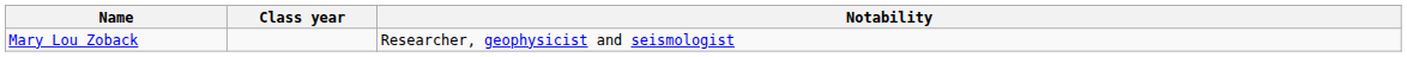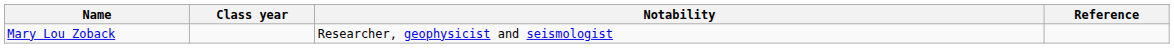 <table class="wikitable sortable" style="width: 80%;">
 <tr valign="top">
 <th style="width: 15em;">Name</th>
 <th style="width: 10em;">Class year</th>
 <th>Notability</th>
+<th class="unsortable"  style="width: 10em;">Reference</th>
 </tr>
 <tr>
 <td><a href='#'>Mary Lou Zoback</a></td>
 <td></td>
 <td>Researcher, <a href='#'>geophysicist</a> and <a href='#'>seismologist</a></td>
+<td></td>
 </tr>
 </table>
